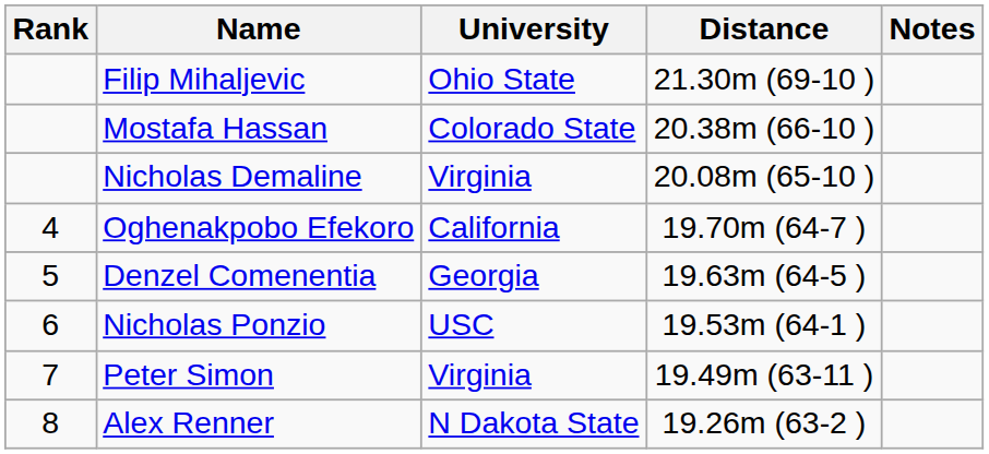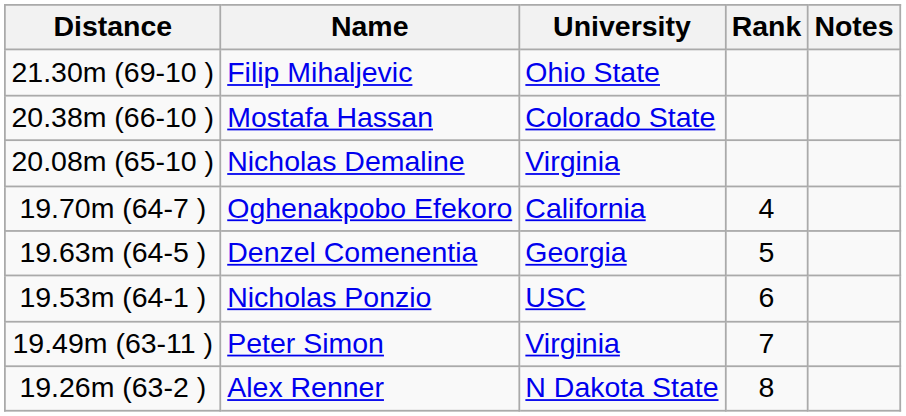 <table class="wikitable sortable" style="text-align:center">
 <tr>
-<th>Rank</th>
+<th>Distance</th>
 <th>Name</th>
 <th>University</th>
-<th>Distance</th>
+<th>Rank</th>
 <th>Notes</th>
 </tr>
 <tr>
-<td></td>
+<td>21.30m (69-10 )</td>
 <td align=left><a href='#'>Filip Mihaljevic</a> </td>
 <td align="left"><a href='#'>Ohio State</a></td>
-<td>21.30m (69-10 )</td>
+<td></td>
 <td></td>
 </tr>
 <tr>
-<td></td>
+<td>20.38m (66-10 )</td>
 <td align=left><a href='#'>Mostafa Hassan</a> </td>
 <td align=left><a href='#'>Colorado State</a></td>
-<td>20.38m (66-10 )</td>
+<td></td>
 <td></td>
 </tr>
 <tr>
-<td></td>
+<td>20.08m (65-10 )</td>
 <td align=left><a href='#'>Nicholas Demaline</a></td>
 <td align=left><a href='#'>Virginia</a></td>
-<td>20.08m (65-10 )</td>
+<td></td>
 <td></td>
 </tr>
 <tr>
-<td>4</td>
+<td>19.70m (64-7 )</td>
 <td align=left><a href='#'>Oghenakpobo Efekoro</a></td>
 <td align="left"><a href='#'>California</a></td>
-<td>19.70m (64-7 )</td>
+<td>4</td>
 <td></td>
 </tr>
 <tr>
-<td>5</td>
+<td>19.63m (64-5 )</td>
 <td align=left><a href='#'>Denzel Comenentia</a> </td>
 <td align=left><a href='#'>Georgia</a></td>
-<td>19.63m (64-5 )</td>
+<td>5</td>
 <td></td>
 </tr>
 <tr>
-<td>6</td>
+<td>19.53m (64-1 )</td>
 <td align=left><a href='#'>Nicholas Ponzio</a></td>
 <td align=left><a href='#'>USC</a></td>
-<td>19.53m (64-1 )</td>
+<td>6</td>
 <td></td>
 </tr>
 <tr>
-<td>7</td>
+<td>19.49m (63-11 )</td>
 <td align=left><a href='#'>Peter Simon</a> </td>
 <td align="left"><a href='#'>Virginia</a></td>
-<td>19.49m (63-11 )</td>
+<td>7</td>
 <td></td>
 </tr>
 <tr>
-<td>8</td>
+<td>19.26m (63-2 )</td>
 <td align=left><a href='#'>Alex Renner</a></td>
 <td align="left"><a href='#'>N Dakota State</a></td>
-<td>19.26m (63-2 )</td>
+<td>8</td>
 <td></td>
 </tr>
 </table>
